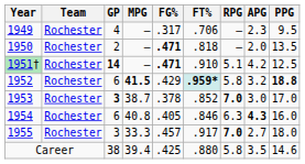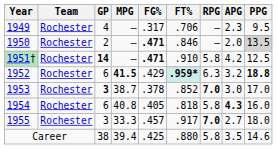 <table class="wikitable sortable" style="font-size:95%; text-align:right;">
 <tr>
 <th>Year</th>
 <th>Team</th>
 <th>GP</th>
 <th>MPG</th>
 <th>FG%</th>
 <th>FT%</th>
 <th>RPG</th>
 <th>APG</th>
 <th>PPG</th>
 </tr>
 <tr>
 <td style="text-align:left;"><a href='#'>1949</a></td>
 <td style="text-align:left;"><a href='#'>Rochester</a></td>
 <td>4</td>
 <td>–</td>
 <td>.317</td>
 <td>.706</td>
 <td>–</td>
 <td>2.3</td>
 <td>9.5</td>
 </tr>
 <tr>
 <td style="text-align:left;"><a href='#'>1950</a></td>
 <td style="text-align:left;"><a href='#'>Rochester</a></td>
 <td>2</td>
 <td>–</td>
 <td><strong>.471</strong></td>
-<td>.818</td>
+<td>.846</td>
 <td>–</td>
 <td>2.0</td>
-<td>13.5</td>
+<td style="background: lightgrey;">13.5</td>
 </tr>
 <tr>
 <td style="text-align:left;background:#afe6ba;"><a href='#'>1951</a>†</td>
 <td style="text-align:left;"><a href='#'>Rochester</a></td>
 <td><strong>14</strong></td>
 <td>–</td>
 <td><strong>.471</strong></td>
 <td>.910</td>
-<td>5.1</td>
+<td>5.8</td>
 <td>4.2</td>
 <td>12.5</td>
 </tr>
 <tr>
 <td style="text-align:left;"><a href='#'>1952</a></td>
 <td style="text-align:left;"><a href='#'>Rochester</a></td>
 <td>6</td>
 <td><strong>41.5</strong></td>
 <td>.429</td>
 <td style="background:#cfecec;"><strong>.959*</strong></td>
-<td>5.8</td>
+<td>6.3</td>
 <td>3.2</td>
 <td><strong>18.8</strong></td>
 </tr>
 <tr>
 <td style="text-align:left;"><a href='#'>1953</a></td>
 <td style="text-align:left;"><a href='#'>Rochester</a></td>
 <td><strong>3</strong></td>
 <td>38.7</td>
 <td>.378</td>
 <td>.852</td>
 <td><strong>7.0</strong></td>
 <td>3.0</td>
 <td>17.0</td>
 </tr>
 <tr>
 <td style="text-align:left;"><a href='#'>1954</a></td>
 <td style="text-align:left;"><a href='#'>Rochester</a></td>
 <td>6</td>
 <td>40.8</td>
 <td>.405</td>
-<td>.846</td>
-<td>6.3</td>
+<td>.818</td>
+<td>5.8</td>
 <td><strong>4.3</strong></td>
 <td>16.0</td>
 </tr>
 <tr>
 <td style="text-align:left;"><a href='#'>1955</a></td>
 <td style="text-align:left;"><a href='#'>Rochester</a></td>
 <td>3</td>
 <td>33.3</td>
 <td>.457</td>
 <td>.917</td>
 <td><strong>7.0</strong></td>
 <td>2.7</td>
 <td>18.0</td>
 </tr>
 <tr class="sortbottom">
 <td colspan="2" style="text-align:center;">Career</td>
 <td>38</td>
 <td>39.4</td>
 <td>.425</td>
 <td>.880</td>
 <td>5.8</td>
 <td>3.5</td>
 <td>14.6</td>
 </tr>
 </table>
